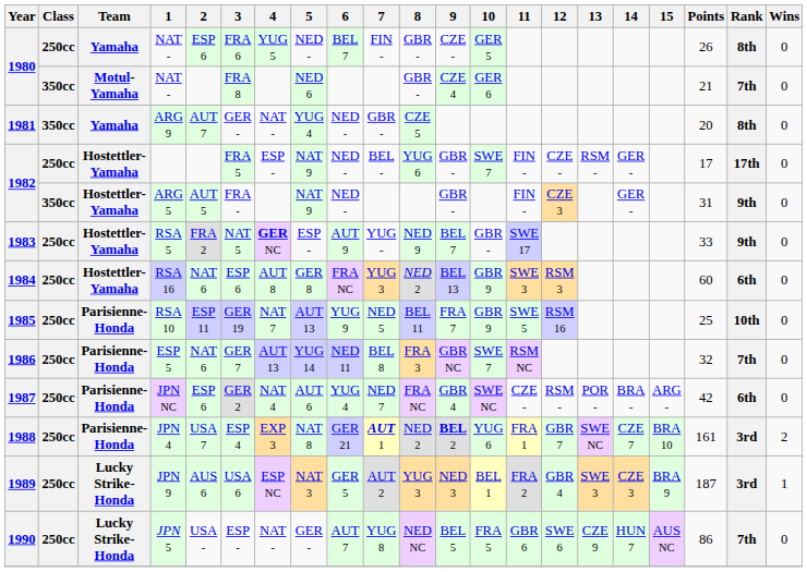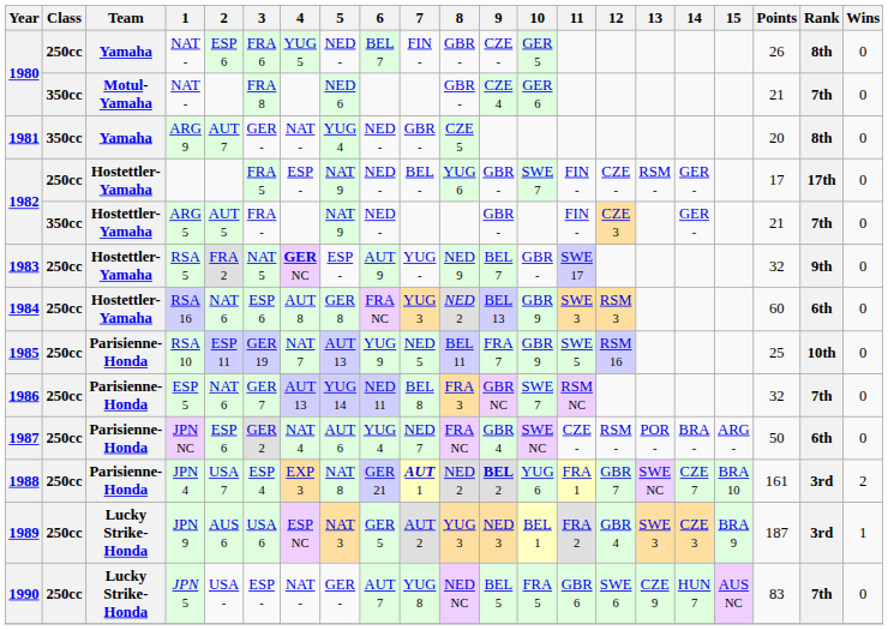 <table class="wikitable" style="text-align:center; font-size:95%">
 <tr>
 <th>Year</th>
 <th>Class</th>
 <th>Team</th>
 <th>1</th>
 <th>2</th>
 <th>3</th>
 <th>4</th>
 <th>5</th>
 <th>6</th>
 <th>7</th>
 <th>8</th>
 <th>9</th>
 <th>10</th>
 <th>11</th>
 <th>12</th>
 <th>13</th>
 <th>14</th>
 <th>15</th>
 <th>Points</th>
 <th>Rank</th>
 <th>Wins</th>
 </tr>
 <tr>
 <th rowspan=2><a href='#'>1980</a></th>
 <th>250cc</th>
 <th><a href='#'>Yamaha</a></th>
 <td><a href='#'>NAT</a><br><small>-</small></td>
 <td style="background:#DFFFDF;"><a href='#'>ESP</a><br><small>6</small></td>
 <td style="background:#DFFFDF;"><a href='#'>FRA</a><br><small>6</small></td>
 <td style="background:#DFFFDF;"><a href='#'>YUG</a><br><small>5</small></td>
 <td><a href='#'>NED</a><br><small>-</small></td>
 <td style="background:#DFFFDF;"><a href='#'>BEL</a><br><small>7</small></td>
 <td><a href='#'>FIN</a><br><small>-</small></td>
 <td><a href='#'>GBR</a><br><small>-</small></td>
 <td><a href='#'>CZE</a><br><small>-</small></td>
 <td style="background:#DFFFDF;"><a href='#'>GER</a><br><small>5</small></td>
 <td></td>
 <td></td>
 <td></td>
 <td></td>
 <td></td>
 <td>26</td>
 <th>8th</th>
 <td>0</td>
 </tr>
 <tr>
 <th>350cc</th>
 <th><a href='#'>Motul</a>-<a href='#'>Yamaha</a></th>
 <td><a href='#'>NAT</a><br><small>-</small></td>
 <td></td>
 <td style="background:#DFFFDF;"><a href='#'>FRA</a><br><small>8</small></td>
 <td></td>
 <td style="background:#DFFFDF;"><a href='#'>NED</a><br><small>6</small></td>
 <td></td>
 <td></td>
 <td><a href='#'>GBR</a><br><small>-</small></td>
 <td style="background:#DFFFDF;"><a href='#'>CZE</a><br><small>4</small></td>
 <td style="background:#DFFFDF;"><a href='#'>GER</a><br><small>6</small></td>
 <td></td>
 <td></td>
 <td></td>
 <td></td>
 <td></td>
 <td>21</td>
 <th>7th</th>
 <td>0</td>
 </tr>
 <tr>
 <th><a href='#'>1981</a></th>
 <th>350cc</th>
 <th><a href='#'>Yamaha</a></th>
 <td style="background:#DFFFDF;"><a href='#'>ARG</a><br><small>9</small></td>
 <td style="background:#DFFFDF;"><a href='#'>AUT</a><br><small>7</small></td>
 <td><a href='#'>GER</a><br><small>-</small></td>
 <td><a href='#'>NAT</a><br><small>-</small></td>
 <td style="background:#DFFFDF;"><a href='#'>YUG</a><br><small>4</small></td>
 <td><a href='#'>NED</a><br><small>-</small></td>
 <td><a href='#'>GBR</a><br><small>-</small></td>
 <td style="background:#DFFFDF;"><a href='#'>CZE</a><br><small>5</small></td>
 <td></td>
 <td></td>
 <td></td>
 <td></td>
 <td></td>
 <td></td>
 <td></td>
 <td>20</td>
 <th>8th</th>
 <td>0</td>
 </tr>
 <tr>
 <th rowspan=2><a href='#'>1982</a></th>
 <th>250cc</th>
 <th>Hostettler-<a href='#'>Yamaha</a></th>
 <td></td>
 <td></td>
 <td style="background:#DFFFDF;"><a href='#'>FRA</a><br><small>5</small></td>
 <td><a href='#'>ESP</a><br><small>-</small></td>
 <td style="background:#DFFFDF;"><a href='#'>NAT</a><br><small>9</small></td>
 <td><a href='#'>NED</a><br><small>-</small></td>
 <td><a href='#'>BEL</a><br><small>-</small></td>
 <td style="background:#DFFFDF;"><a href='#'>YUG</a><br><small>6</small></td>
 <td><a href='#'>GBR</a><br><small>-</small></td>
 <td style="background:#DFFFDF;"><a href='#'>SWE</a><br><small>7</small></td>
 <td><a href='#'>FIN</a><br><small>-</small></td>
 <td><a href='#'>CZE</a><br><small>-</small></td>
 <td><a href='#'>RSM</a><br><small>-</small></td>
 <td><a href='#'>GER</a><br><small>-</small></td>
 <td></td>
 <td>17</td>
 <th>17th</th>
 <td>0</td>
 </tr>
 <tr>
 <th>350cc</th>
 <th>Hostettler-<a href='#'>Yamaha</a></th>
 <td style="background:#DFFFDF;"><a href='#'>ARG</a><br><small>5</small></td>
 <td style="background:#DFFFDF;"><a href='#'>AUT</a><br><small>5</small></td>
 <td><a href='#'>FRA</a><br><small>-</small></td>
 <td></td>
 <td style="background:#DFFFDF;"><a href='#'>NAT</a><br><small>9</small></td>
 <td><a href='#'>NED</a><br><small>-</small></td>
 <td></td>
 <td></td>
 <td><a href='#'>GBR</a><br><small>-</small></td>
 <td></td>
 <td><a href='#'>FIN</a><br><small>-</small></td>
 <td style="background:#FFDF9F;"><a href='#'>CZE</a><br><small>3</small></td>
 <td></td>
 <td><a href='#'>GER</a><br><small>-</small></td>
 <td></td>
-<td>31</td>
-<th>9th</th>
+<td>21</td>
+<th>7th</th>
 <td>0</td>
 </tr>
 <tr>
 <th><a href='#'>1983</a></th>
 <th>250cc</th>
 <th>Hostettler-<a href='#'>Yamaha</a></th>
 <td style="background:#DFFFDF;"><a href='#'>RSA</a><br><small>5</small></td>
 <td style="background:#DFDFDF;"><a href='#'>FRA</a><br><small>2</small></td>
 <td style="background:#DFFFDF;"><a href='#'>NAT</a><br><small>5</small></td>
 <td style="background:#EFCFFF;"><strong><a href='#'>GER</a></strong><br><small>NC</small></td>
 <td><a href='#'>ESP</a><br><small>-</small></td>
 <td style="background:#DFFFDF;"><a href='#'>AUT</a><br><small>9</small></td>
 <td><a href='#'>YUG</a><br><small>-</small></td>
 <td style="background:#DFFFDF;"><a href='#'>NED</a><br><small>9</small></td>
 <td style="background:#DFFFDF;"><a href='#'>BEL</a><br><small>7</small></td>
 <td><a href='#'>GBR</a><br><small>-</small></td>
 <td style="background:#CFCFFF;"><a href='#'>SWE</a><br><small>17</small></td>
 <td></td>
 <td></td>
 <td></td>
 <td></td>
-<td>33</td>
+<td>32</td>
 <th>9th</th>
 <td>0</td>
 </tr>
 <tr>
 <th><a href='#'>1984</a></th>
 <th>250cc</th>
 <th>Hostettler-<a href='#'>Yamaha</a></th>
 <td style="background:#CFCFFF;"><a href='#'>RSA</a><br><small>16</small></td>
 <td style="background:#DFFFDF;"><a href='#'>NAT</a><br><small>6</small></td>
 <td style="background:#DFFFDF;"><a href='#'>ESP</a><br><small>6</small></td>
 <td style="background:#DFFFDF;"><a href='#'>AUT</a><br><small>8</small></td>
 <td style="background:#DFFFDF;"><a href='#'>GER</a><br><small>8</small></td>
 <td style="background:#EFCFFF;"><a href='#'>FRA</a><br><small>NC</small></td>
 <td style="background:#FFDF9F;"><a href='#'>YUG</a><br><small>3</small></td>
 <td style="background:#DFDFDF;"><em><a href='#'>NED</a></em><br><small>2</small></td>
 <td style="background:#CFCFFF;"><a href='#'>BEL</a><br><small>13</small></td>
 <td style="background:#DFFFDF;"><a href='#'>GBR</a><br><small>9</small></td>
 <td style="background:#FFDF9F;"><a href='#'>SWE</a><br><small>3</small></td>
 <td style="background:#FFDF9F;"><a href='#'>RSM</a><br><small>3</small></td>
 <td></td>
 <td></td>
 <td></td>
 <td>60</td>
 <th>6th</th>
 <td>0</td>
 </tr>
 <tr>
 <th><a href='#'>1985</a></th>
 <th>250cc</th>
 <th>Parisienne-<a href='#'>Honda</a></th>
 <td style="background:#DFFFDF;"><a href='#'>RSA</a><br><small>10</small></td>
 <td style="background:#CFCFFF;"><a href='#'>ESP</a><br><small>11</small></td>
 <td style="background:#CFCFFF;"><a href='#'>GER</a><br><small>19</small></td>
 <td style="background:#DFFFDF;"><a href='#'>NAT</a><br><small>7</small></td>
 <td style="background:#CFCFFF;"><a href='#'>AUT</a><br><small>13</small></td>
 <td style="background:#DFFFDF;"><a href='#'>YUG</a><br><small>9</small></td>
 <td style="background:#DFFFDF;"><a href='#'>NED</a><br><small>5</small></td>
 <td style="background:#CFCFFF;"><a href='#'>BEL</a><br><small>11</small></td>
 <td style="background:#DFFFDF;"><a href='#'>FRA</a><br><small>7</small></td>
 <td style="background:#DFFFDF;"><a href='#'>GBR</a><br><small>9</small></td>
 <td style="background:#DFFFDF;"><a href='#'>SWE</a><br><small>5</small></td>
 <td style="background:#CFCFFF;"><a href='#'>RSM</a><br><small>16</small></td>
 <td></td>
 <td></td>
 <td></td>
 <td>25</td>
 <th>10th</th>
 <td>0</td>
 </tr>
 <tr>
 <th><a href='#'>1986</a></th>
 <th>250cc</th>
 <th>Parisienne-<a href='#'>Honda</a></th>
 <td style="background:#DFFFDF;"><a href='#'>ESP</a><br><small>5</small></td>
 <td style="background:#DFFFDF;"><a href='#'>NAT</a><br><small>6</small></td>
 <td style="background:#DFFFDF;"><a href='#'>GER</a><br><small>7</small></td>
 <td style="background:#CFCFFF;"><a href='#'>AUT</a><br><small>13</small></td>
 <td style="background:#CFCFFF;"><a href='#'>YUG</a><br><small>14</small></td>
 <td style="background:#CFCFFF;"><a href='#'>NED</a><br><small>11</small></td>
 <td style="background:#DFFFDF;"><a href='#'>BEL</a><br><small>8</small></td>
 <td style="background:#FFDF9F;"><a href='#'>FRA</a><br><small>3</small></td>
 <td style="background:#EFCFFF;"><a href='#'>GBR</a><br><small>NC</small></td>
 <td style="background:#DFFFDF;"><a href='#'>SWE</a><br><small>7</small></td>
 <td style="background:#EFCFFF;"><a href='#'>RSM</a><br><small>NC</small></td>
 <td></td>
 <td></td>
 <td></td>
 <td></td>
 <td>32</td>
 <th>7th</th>
 <td>0</td>
 </tr>
 <tr>
 <th><a href='#'>1987</a></th>
 <th>250cc</th>
 <th>Parisienne-<a href='#'>Honda</a></th>
 <td style="background:#EFCFFF;"><a href='#'>JPN</a><br><small>NC</small></td>
 <td style="background:#DFFFDF;"><a href='#'>ESP</a><br><small>6</small></td>
 <td style="background:#DFDFDF;"><a href='#'>GER</a><br><small>2</small></td>
 <td style="background:#DFFFDF;"><a href='#'>NAT</a><br><small>4</small></td>
 <td style="background:#DFFFDF;"><a href='#'>AUT</a><br><small>6</small></td>
 <td style="background:#DFFFDF;"><a href='#'>YUG</a><br><small>4</small></td>
 <td style="background:#DFFFDF;"><a href='#'>NED</a><br><small>7</small></td>
 <td style="background:#EFCFFF;"><a href='#'>FRA</a><br><small>NC</small></td>
 <td style="background:#DFFFDF;"><a href='#'>GBR</a><br><small>4</small></td>
 <td style="background:#EFCFFF;"><a href='#'>SWE</a><br><small>NC</small></td>
 <td><a href='#'>CZE</a><br><small>-</small></td>
 <td><a href='#'>RSM</a><br><small>-</small></td>
 <td><a href='#'>POR</a><br><small>-</small></td>
 <td><a href='#'>BRA</a><br><small>-</small></td>
 <td><a href='#'>ARG</a><br><small>-</small></td>
-<td>42</td>
+<td>50</td>
 <th>6th</th>
 <td>0</td>
 </tr>
 <tr>
 <th><a href='#'>1988</a></th>
 <th>250cc</th>
 <th>Parisienne-<a href='#'>Honda</a></th>
 <td style="background:#DFFFDF;"><a href='#'>JPN</a><br><small>4</small></td>
 <td style="background:#DFFFDF;"><a href='#'>USA</a><br><small>7</small></td>
 <td style="background:#DFFFDF;"><a href='#'>ESP</a><br><small>4</small></td>
 <td style="background:#FFDF9F;"><a href='#'>EXP</a><br><small>3</small></td>
 <td style="background:#DFFFDF;"><a href='#'>NAT</a><br><small>8</small></td>
 <td style="background:#CFCFFF;"><a href='#'>GER</a><br><small>21</small></td>
 <td style="background:#FFFFBF;"><strong><em><a href='#'>AUT</a></em></strong><br><small>1</small></td>
 <td style="background:#DFDFDF;"><a href='#'>NED</a><br><small>2</small></td>
 <td style="background:#DFDFDF;"><strong><a href='#'>BEL</a></strong><br><small>2</small></td>
 <td style="background:#DFFFDF;"><a href='#'>YUG</a><br><small>6</small></td>
 <td style="background:#FFFFBF;"><a href='#'>FRA</a><br><small>1</small></td>
 <td style="background:#DFFFDF;"><a href='#'>GBR</a><br><small>7</small></td>
 <td style="background:#EFCFFF;"><a href='#'>SWE</a><br><small>NC</small></td>
 <td style="background:#DFFFDF;"><a href='#'>CZE</a><br><small>7</small></td>
 <td style="background:#DFFFDF;"><a href='#'>BRA</a><br><small>10</small></td>
 <td>161</td>
 <th>3rd</th>
 <td>2</td>
 </tr>
 <tr>
 <th><a href='#'>1989</a></th>
 <th>250cc</th>
 <th>Lucky Strike-<a href='#'>Honda</a></th>
 <td style="background:#DFFFDF;"><a href='#'>JPN</a><br><small>9</small></td>
 <td style="background:#DFFFDF;"><a href='#'>AUS</a><br><small>6</small></td>
 <td style="background:#DFFFDF;"><a href='#'>USA</a><br><small>6</small></td>
 <td style="background:#EFCFFF;"><a href='#'>ESP</a><br><small>NC</small></td>
 <td style="background:#FFDF9F;"><a href='#'>NAT</a><br><small>3</small></td>
 <td style="background:#DFFFDF;"><a href='#'>GER</a><br><small>5</small></td>
 <td style="background:#DFDFDF;"><a href='#'>AUT</a><br><small>2</small></td>
 <td style="background:#FFDF9F;"><a href='#'>YUG</a><br><small>3</small></td>
 <td style="background:#FFDF9F;"><a href='#'>NED</a><br><small>3</small></td>
 <td style="background:#FFFFBF;"><a href='#'>BEL</a><br><small>1</small></td>
 <td style="background:#DFDFDF;"><a href='#'>FRA</a><br><small>2</small></td>
 <td style="background:#DFFFDF;"><a href='#'>GBR</a><br><small>4</small></td>
 <td style="background:#FFDF9F;"><a href='#'>SWE</a><br><small>3</small></td>
 <td style="background:#FFDF9F;"><a href='#'>CZE</a><br><small>3</small></td>
 <td style="background:#DFFFDF;"><a href='#'>BRA</a><br><small>9</small></td>
 <td>187</td>
 <th>3rd</th>
 <td>1</td>
 </tr>
 <tr>
 <th><a href='#'>1990</a></th>
 <th>250cc</th>
 <th>Lucky Strike-<a href='#'>Honda</a></th>
 <td style="background:#DFFFDF;"><em><a href='#'>JPN</a></em><br><small>5</small></td>
 <td><a href='#'>USA</a><br><small>-</small></td>
 <td><a href='#'>ESP</a><br><small>-</small></td>
 <td><a href='#'>NAT</a><br><small>-</small></td>
 <td><a href='#'>GER</a><br><small>-</small></td>
 <td style="background:#DFFFDF;"><a href='#'>AUT</a><br><small>7</small></td>
 <td style="background:#DFFFDF;"><a href='#'>YUG</a><br><small>8</small></td>
 <td style="background:#EFCFFF;"><a href='#'>NED</a><br><small>NC</small></td>
 <td style="background:#DFFFDF;"><a href='#'>BEL</a><br><small>5</small></td>
 <td style="background:#DFFFDF;"><a href='#'>FRA</a><br><small>5</small></td>
 <td style="background:#DFFFDF;"><a href='#'>GBR</a><br><small>6</small></td>
 <td style="background:#DFFFDF;"><a href='#'>SWE</a><br><small>6</small></td>
 <td style="background:#DFFFDF;"><a href='#'>CZE</a><br><small>9</small></td>
 <td style="background:#DFFFDF;"><a href='#'>HUN</a><br><small>7</small></td>
 <td style="background:#EFCFFF;"><a href='#'>AUS</a><br><small>NC</small></td>
-<td>86</td>
+<td>83</td>
 <th>7th</th>
 <td>0</td>
 </tr>
 <tr>
 </tr>
 </table>
